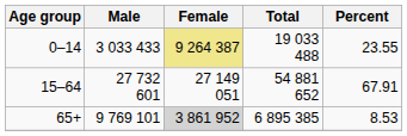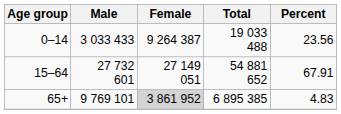 <table class="wikitable">
 <tr>
 <th width="80">Age group</th>
 <th width="80">Male</th>
 <th width="80">Female</th>
 <th width="80">Total</th>
 <th width="80">Percent</th>
 </tr>
 <tr>
 <td align="right">0–14</td>
 <td align="right">3 033 433</td>
-<td align="right" style="background: khaki;">9 264 387</td>
+<td align="right">9 264 387</td>
 <td align="right">19 033 488</td>
-<td align="right">23.55</td>
+<td align="right">23.56</td>
 </tr>
 <tr>
 <td align="right">15–64</td>
 <td align="right">27 732 601</td>
 <td align="right">27 149 051</td>
 <td align="right">54 881 652</td>
 <td align="right">67.91</td>
 </tr>
 <tr>
 <td align="right">65+</td>
 <td align="right">9 769 101</td>
 <td align="right" style="background: lightgrey;">3 861 952</td>
 <td align="right">6 895 385</td>
-<td align="right">8.53</td>
+<td align="right">4.83</td>
 </tr>
 <tr>
 </tr>
 </table>
